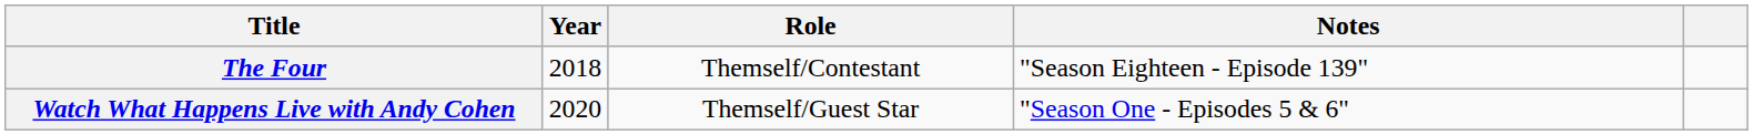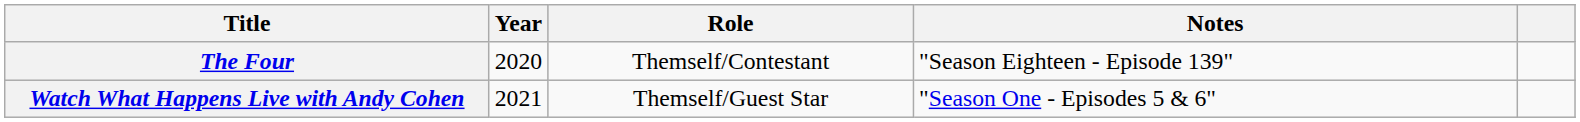 <table class="wikitable plainrowheaders sortable" style="text-align: center;">
 <tr>
 <th scope="col" style="width: 20em;">Title</th>
 <th scope="col" style="width: 2em;">Year</th>
 <th scope="col" style="width: 15em;">Role</th>
 <th scope="col" style="width: 25em;" class="unsortable">Notes</th>
 <th scope="col" style="width: 2em;" class="unsortable"></th>
 </tr>
 <tr>
 <th scope="row"><em><a href='#'>The Four</a></em></th>
-<td>2018</td>
+<td>2020</td>
 <td>Themself/Contestant</td>
 <td style="text-align:left;">"Season Eighteen - Episode 139"</td>
 <td></td>
 </tr>
 <tr>
 <th scope="row"><em><a href='#'>Watch What Happens Live with Andy Cohen</a></em></th>
-<td>2020</td>
+<td>2021</td>
 <td>Themself/Guest Star</td>
 <td style="text-align:left;">"<a href='#'>Season One</a> - Episodes 5 & 6"</td>
 </tr>
 </table>
